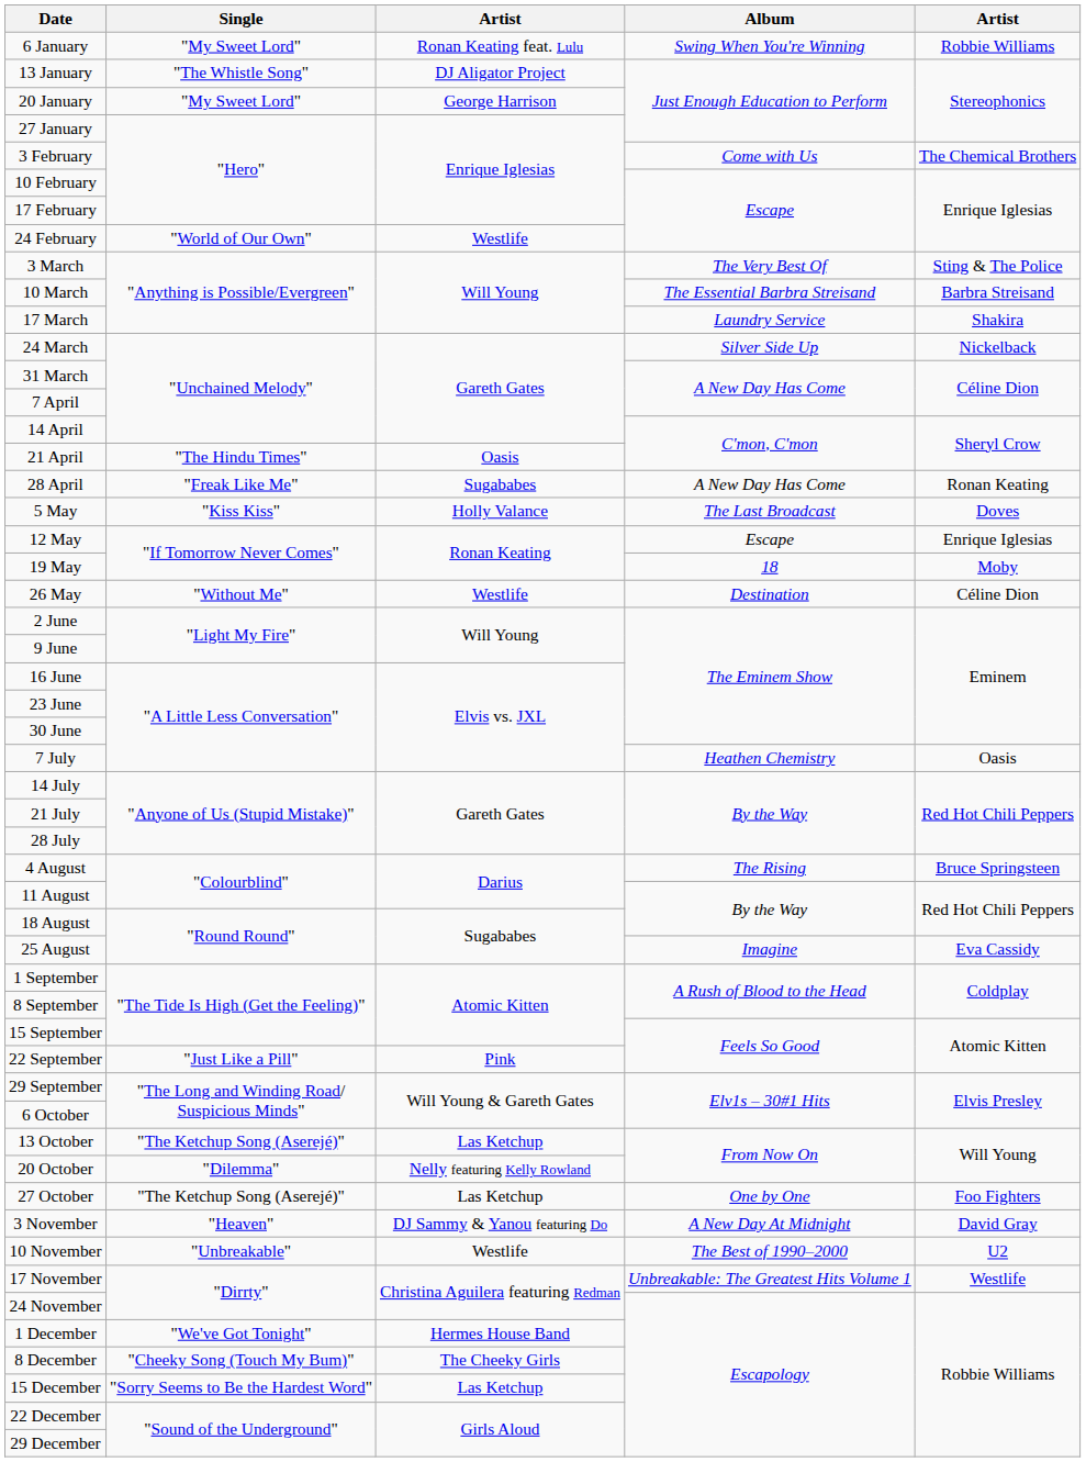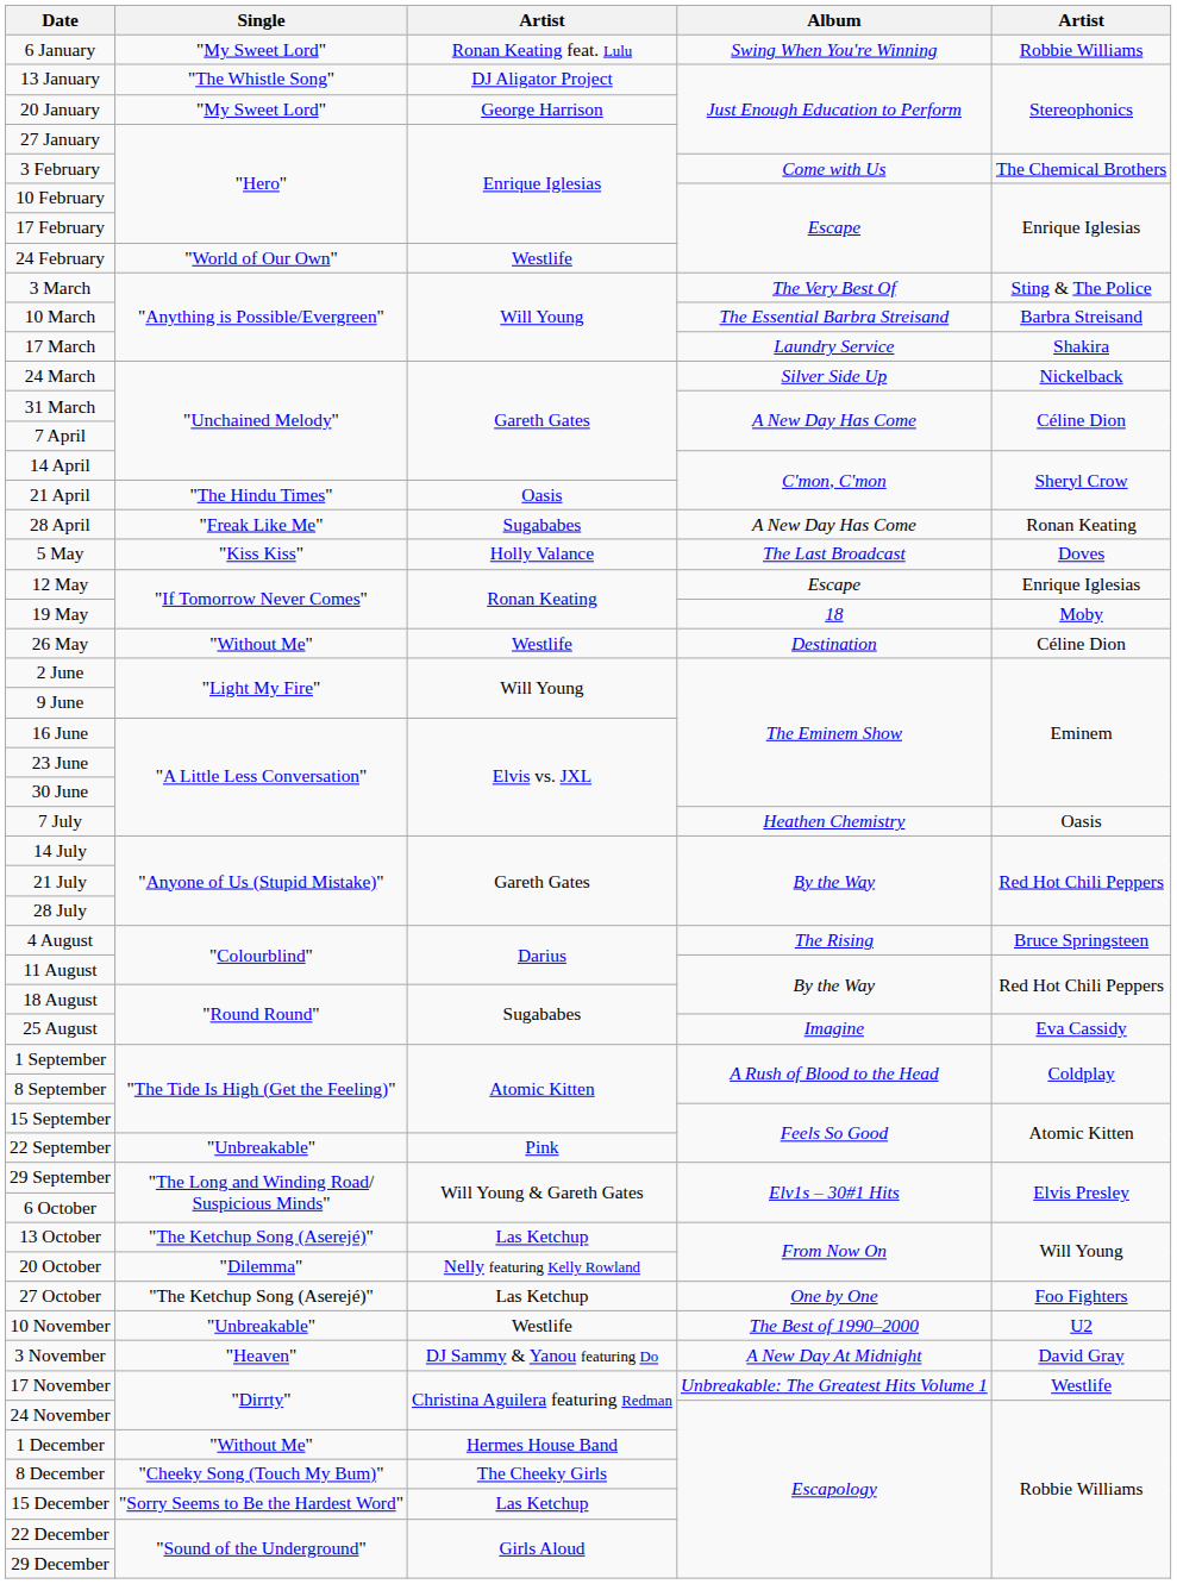 <table class="wikitable" style="font-size:97%; text-align:center;">
 <tr>
 <th>Date</th>
 <th>Single</th>
 <th>Artist</th>
 <th>Album</th>
 <th>Artist</th>
 </tr>
 <tr>
 <td>6 January</td>
 <td>"<a href='#'>My Sweet Lord</a>"</td>
 <td><a href='#'>Ronan Keating</a> feat.  <small><a href='#'>Lulu</a></small></td>
 <td><em><a href='#'>Swing When You're Winning</a></em></td>
 <td><a href='#'>Robbie Williams</a></td>
 </tr>
 <tr>
 <td>13 January</td>
 <td>"<a href='#'>The Whistle Song</a>"</td>
 <td><a href='#'>DJ Aligator Project</a></td>
 <td rowspan="3"><em><a href='#'>Just Enough Education to Perform</a></em></td>
 <td rowspan="3"><a href='#'>Stereophonics</a></td>
 </tr>
 <tr>
 <td>20 January</td>
 <td>"<a href='#'>My Sweet Lord</a>"</td>
 <td><a href='#'>George Harrison</a></td>
 </tr>
 <tr>
 <td>27 January</td>
 <td rowspan="4">"<a href='#'>Hero</a>"</td>
 <td rowspan="4"><a href='#'>Enrique Iglesias</a></td>
 </tr>
 <tr>
 <td>3 February</td>
 <td><em><a href='#'>Come with Us</a></em></td>
 <td><a href='#'>The Chemical Brothers</a></td>
 </tr>
 <tr>
 <td>10 February</td>
 <td rowspan="3"><em><a href='#'>Escape</a></em></td>
 <td rowspan="3">Enrique Iglesias</td>
 </tr>
 <tr>
 <td>17 February</td>
 </tr>
 <tr>
 <td>24 February</td>
 <td>"<a href='#'>World of Our Own</a>"</td>
 <td><a href='#'>Westlife</a></td>
 </tr>
 <tr>
 <td>3 March</td>
 <td rowspan="3">"<a href='#'>Anything is Possible/Evergreen</a>"</td>
 <td rowspan="3"><a href='#'>Will Young</a></td>
 <td><em><a href='#'>The Very Best Of</a></em></td>
 <td><a href='#'>Sting</a> & <a href='#'>The Police</a></td>
 </tr>
 <tr>
 <td>10 March</td>
 <td><em><a href='#'>The Essential Barbra Streisand</a></em></td>
 <td><a href='#'>Barbra Streisand</a></td>
 </tr>
 <tr>
 <td>17 March</td>
 <td><em><a href='#'>Laundry Service</a></em></td>
 <td><a href='#'>Shakira</a></td>
 </tr>
 <tr>
 <td>24 March</td>
 <td rowspan="4">"<a href='#'>Unchained Melody</a>"</td>
 <td rowspan="4"><a href='#'>Gareth Gates</a></td>
 <td><em><a href='#'>Silver Side Up</a></em></td>
 <td><a href='#'>Nickelback</a></td>
 </tr>
 <tr>
 <td>31 March</td>
 <td rowspan="2"><em><a href='#'>A New Day Has Come</a></em></td>
 <td rowspan="2"><a href='#'>Céline Dion</a></td>
 </tr>
 <tr>
 <td>7 April</td>
 </tr>
 <tr>
 <td>14 April</td>
 <td rowspan="2"><em><a href='#'>C'mon, C'mon</a></em></td>
 <td rowspan="2"><a href='#'>Sheryl Crow</a></td>
 </tr>
 <tr>
 <td>21 April</td>
 <td>"<a href='#'>The Hindu Times</a>"</td>
 <td><a href='#'>Oasis</a></td>
 </tr>
 <tr>
 <td>28 April</td>
 <td>"<a href='#'>Freak Like Me</a>"</td>
 <td><a href='#'>Sugababes</a></td>
 <td><em>A New Day Has Come</em></td>
 <td>Ronan Keating</td>
 </tr>
 <tr>
 <td>5 May</td>
 <td>"<a href='#'>Kiss Kiss</a>"</td>
 <td><a href='#'>Holly Valance</a></td>
 <td><em><a href='#'>The Last Broadcast</a></em></td>
 <td><a href='#'>Doves</a></td>
 </tr>
 <tr>
 <td>12 May</td>
 <td rowspan="2">"<a href='#'>If Tomorrow Never Comes</a>"</td>
 <td rowspan="2"><a href='#'>Ronan Keating</a></td>
 <td><em>Escape</em></td>
 <td>Enrique Iglesias</td>
 </tr>
 <tr>
 <td>19 May</td>
 <td><em><a href='#'>18</a></em></td>
 <td><a href='#'>Moby</a></td>
 </tr>
 <tr>
 <td>26 May</td>
 <td>"<a href='#'>Without Me</a>"</td>
 <td><a href='#'>Westlife</a></td>
 <td><em><a href='#'>Destination</a></em></td>
 <td>Céline Dion</td>
 </tr>
 <tr>
 <td>2 June</td>
 <td rowspan="2">"<a href='#'>Light My Fire</a>"</td>
 <td rowspan="2">Will Young</td>
 <td rowspan="5"><em><a href='#'>The Eminem Show</a></em></td>
 <td rowspan="5">Eminem</td>
 </tr>
 <tr>
 <td>9 June</td>
 </tr>
 <tr>
 <td>16 June</td>
 <td rowspan="4">"<a href='#'>A Little Less Conversation</a>"</td>
 <td rowspan="4"><a href='#'>Elvis</a> vs. <a href='#'>JXL</a></td>
 </tr>
 <tr>
 <td>23 June</td>
 </tr>
 <tr>
 <td>30 June</td>
 </tr>
 <tr>
 <td>7 July</td>
 <td><em><a href='#'>Heathen Chemistry</a></em></td>
 <td>Oasis</td>
 </tr>
 <tr>
 <td>14 July</td>
 <td rowspan="3">"<a href='#'>Anyone of Us (Stupid Mistake)</a>"</td>
 <td rowspan="3">Gareth Gates</td>
 <td rowspan="3"><em><a href='#'>By the Way</a></em></td>
 <td rowspan="3"><a href='#'>Red Hot Chili Peppers</a></td>
 </tr>
 <tr>
 <td>21 July</td>
 </tr>
 <tr>
 <td>28 July</td>
 </tr>
 <tr>
 <td>4 August</td>
 <td rowspan="2">"<a href='#'>Colourblind</a>"</td>
 <td rowspan="2"><a href='#'>Darius</a></td>
 <td><em><a href='#'>The Rising</a></em></td>
 <td><a href='#'>Bruce Springsteen</a></td>
 </tr>
 <tr>
 <td>11 August</td>
 <td rowspan="2"><em>By the Way</em></td>
 <td rowspan="2">Red Hot Chili Peppers</td>
 </tr>
 <tr>
 <td>18 August</td>
 <td rowspan="2">"<a href='#'>Round Round</a>"</td>
 <td rowspan="2">Sugababes</td>
 </tr>
 <tr>
 <td>25 August</td>
 <td><em><a href='#'>Imagine</a></em></td>
 <td><a href='#'>Eva Cassidy</a></td>
 </tr>
 <tr>
 <td>1 September</td>
 <td rowspan="3">"<a href='#'>The Tide Is High (Get the Feeling)</a>"</td>
 <td rowspan="3"><a href='#'>Atomic Kitten</a></td>
 <td rowspan="2"><em><a href='#'>A Rush of Blood to the Head</a></em></td>
 <td rowspan="2"><a href='#'>Coldplay</a></td>
 </tr>
 <tr>
 <td>8 September</td>
 </tr>
 <tr>
 <td>15 September</td>
 <td rowspan="2"><em><a href='#'>Feels So Good</a></em></td>
 <td rowspan="2">Atomic Kitten</td>
 </tr>
 <tr>
 <td>22 September</td>
-<td>"<a href='#'>Just Like a Pill</a>"</td>
+<td>"<a href='#'>Unbreakable</a>"</td>
 <td><a href='#'>Pink</a></td>
 </tr>
 <tr>
 <td>29 September</td>
 <td rowspan="2">"<a href='#'>The Long and Winding Road</a>/<br><a href='#'>Suspicious Minds</a>"</td>
 <td rowspan="2">Will Young & Gareth Gates</td>
 <td rowspan="2"><em><a href='#'>Elv1s – 30#1 Hits</a></em></td>
 <td rowspan="2"><a href='#'>Elvis Presley</a></td>
 </tr>
 <tr>
 <td>6 October</td>
 </tr>
 <tr>
 <td>13 October</td>
 <td>"<a href='#'>The Ketchup Song (Aserejé)</a>"</td>
 <td><a href='#'>Las Ketchup</a></td>
 <td rowspan="2"><em><a href='#'>From Now On</a></em></td>
 <td rowspan="2">Will Young</td>
 </tr>
 <tr>
 <td>20 October</td>
 <td>"<a href='#'>Dilemma</a>"</td>
 <td><a href='#'>Nelly</a> <small>featuring <a href='#'>Kelly Rowland</a></small></td>
 </tr>
 <tr>
 <td>27 October</td>
 <td>"The Ketchup Song (Aserejé)"</td>
 <td>Las Ketchup</td>
 <td><em><a href='#'>One by One</a></em></td>
 <td><a href='#'>Foo Fighters</a></td>
 </tr>
 <tr>
+<td>10 November</td>
+<td>"<a href='#'>Unbreakable</a>"</td>
+<td>Westlife</td>
+<td><em><a href='#'>The Best of 1990–2000</a></em></td>
+<td><a href='#'>U2</a></td>
+</tr>
+<tr>
 <td>3 November</td>
 <td>"<a href='#'>Heaven</a>"</td>
 <td><a href='#'>DJ Sammy</a> & <a href='#'>Yanou</a> <small>featuring <a href='#'>Do</a></small></td>
 <td><em><a href='#'>A New Day At Midnight</a></em></td>
 <td><a href='#'>David Gray</a></td>
-</tr>
-<tr>
-<td>10 November</td>
-<td>"<a href='#'>Unbreakable</a>"</td>
-<td>Westlife</td>
-<td><em><a href='#'>The Best of 1990–2000</a></em></td>
-<td><a href='#'>U2</a></td>
 </tr>
 <tr>
 <td>17 November</td>
 <td rowspan="2">"<a href='#'>Dirrty</a>"</td>
 <td rowspan="2"><a href='#'>Christina Aguilera</a> featuring <small><a href='#'>Redman</a></small></td>
 <td><em><a href='#'>Unbreakable: The Greatest Hits Volume 1</a></em></td>
 <td><a href='#'>Westlife</a></td>
 </tr>
 <tr>
 <td>24 November</td>
 <td rowspan="6"><em><a href='#'>Escapology</a></em></td>
 <td rowspan="6">Robbie Williams</td>
 </tr>
 <tr>
 <td>1 December</td>
-<td>"<a href='#'>We've Got Tonight</a>"</td>
+<td>"<a href='#'>Without Me</a>"</td>
 <td><a href='#'>Hermes House Band</a></td>
 </tr>
 <tr>
 <td>8 December</td>
 <td>"<a href='#'>Cheeky Song (Touch My Bum)</a>"</td>
 <td><a href='#'>The Cheeky Girls</a></td>
 </tr>
 <tr>
 <td>15 December</td>
 <td>"<a href='#'>Sorry Seems to Be the Hardest Word</a>"</td>
 <td><a href='#'>Las Ketchup</a></td>
 </tr>
 <tr>
 <td>22 December</td>
 <td rowspan="2">"<a href='#'>Sound of the Underground</a>"</td>
 <td rowspan="2"><a href='#'>Girls Aloud</a></td>
 </tr>
 <tr>
 <td>29 December</td>
 </tr>
 </table>
